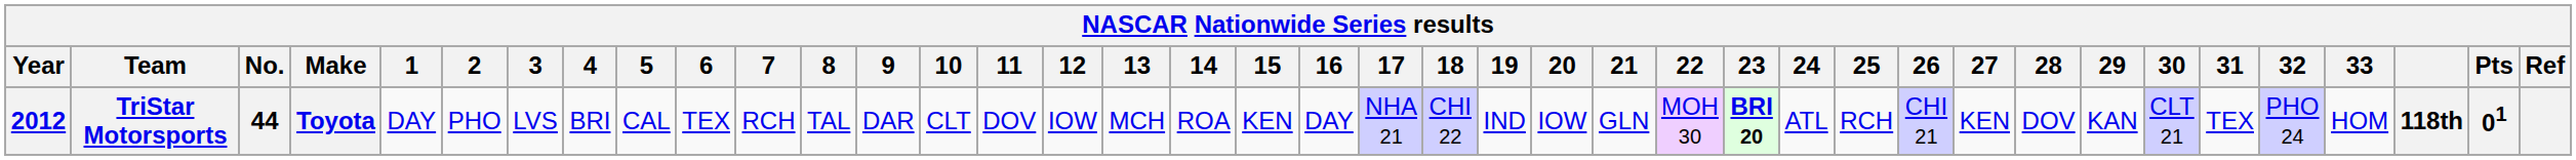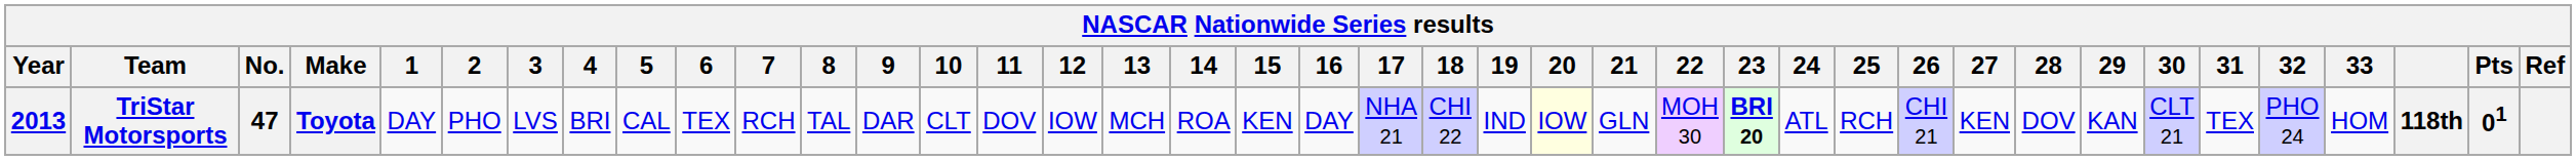 <table class="wikitable" style="text-align:center; font-size:75%">
 <tr>
 <th colspan=42><a href='#'>NASCAR</a> <a href='#'>Nationwide Series</a> results</th>
 </tr>
 <tr>
 <th>Year</th>
 <th>Team</th>
 <th>No.</th>
 <th>Make</th>
 <th>1</th>
 <th>2</th>
 <th>3</th>
 <th>4</th>
 <th>5</th>
 <th>6</th>
 <th>7</th>
 <th>8</th>
 <th>9</th>
 <th>10</th>
 <th>11</th>
 <th>12</th>
 <th>13</th>
 <th>14</th>
 <th>15</th>
 <th>16</th>
 <th>17</th>
 <th>18</th>
 <th>19</th>
 <th>20</th>
 <th>21</th>
 <th>22</th>
 <th>23</th>
 <th>24</th>
 <th>25</th>
 <th>26</th>
 <th>27</th>
 <th>28</th>
 <th>29</th>
 <th>30</th>
 <th>31</th>
 <th>32</th>
 <th>33</th>
 <th></th>
 <th>Pts</th>
 <th>Ref</th>
 </tr>
 <tr>
-<th><a href='#'>2012</a></th>
+<th><a href='#'>2013</a></th>
 <th><a href='#'>TriStar Motorsports</a></th>
-<th>44</th>
+<th>47</th>
 <th><a href='#'>Toyota</a></th>
 <td><a href='#'>DAY</a></td>
 <td><a href='#'>PHO</a></td>
 <td><a href='#'>LVS</a></td>
 <td><a href='#'>BRI</a></td>
 <td><a href='#'>CAL</a></td>
 <td><a href='#'>TEX</a></td>
 <td><a href='#'>RCH</a></td>
 <td><a href='#'>TAL</a></td>
 <td><a href='#'>DAR</a></td>
 <td><a href='#'>CLT</a></td>
 <td><a href='#'>DOV</a></td>
 <td><a href='#'>IOW</a></td>
 <td><a href='#'>MCH</a></td>
 <td><a href='#'>ROA</a></td>
 <td><a href='#'>KEN</a></td>
 <td><a href='#'>DAY</a></td>
 <td style="background:#CFCFFF;"><a href='#'>NHA</a><br><small>21</small></td>
 <td style="background:#CFCFFF;"><a href='#'>CHI</a><br><small>22</small></td>
 <td><a href='#'>IND</a></td>
-<td><a href='#'>IOW</a></td>
+<td style="background: lightyellow;"><a href='#'>IOW</a></td>
 <td><a href='#'>GLN</a></td>
 <td style="background:#EFCFFF;"><a href='#'>MOH</a><br><small>30</small></td>
 <td style="background:#DFFFDF;"><strong><a href='#'>BRI</a><br><small>20</small></strong></td>
 <td><a href='#'>ATL</a></td>
 <td><a href='#'>RCH</a></td>
 <td style="background:#CFCFFF;"><a href='#'>CHI</a><br><small>21</small></td>
 <td><a href='#'>KEN</a></td>
 <td><a href='#'>DOV</a></td>
 <td><a href='#'>KAN</a></td>
 <td style="background:#CFCFFF;"><a href='#'>CLT</a><br><small>21</small></td>
 <td><a href='#'>TEX</a></td>
 <td style="background:#CFCFFF;"><a href='#'>PHO</a><br><small>24</small></td>
 <td><a href='#'>HOM</a></td>
 <th>118th</th>
 <th>0<sup>1</sup></th>
 <th></th>
 </tr>
 </table>
